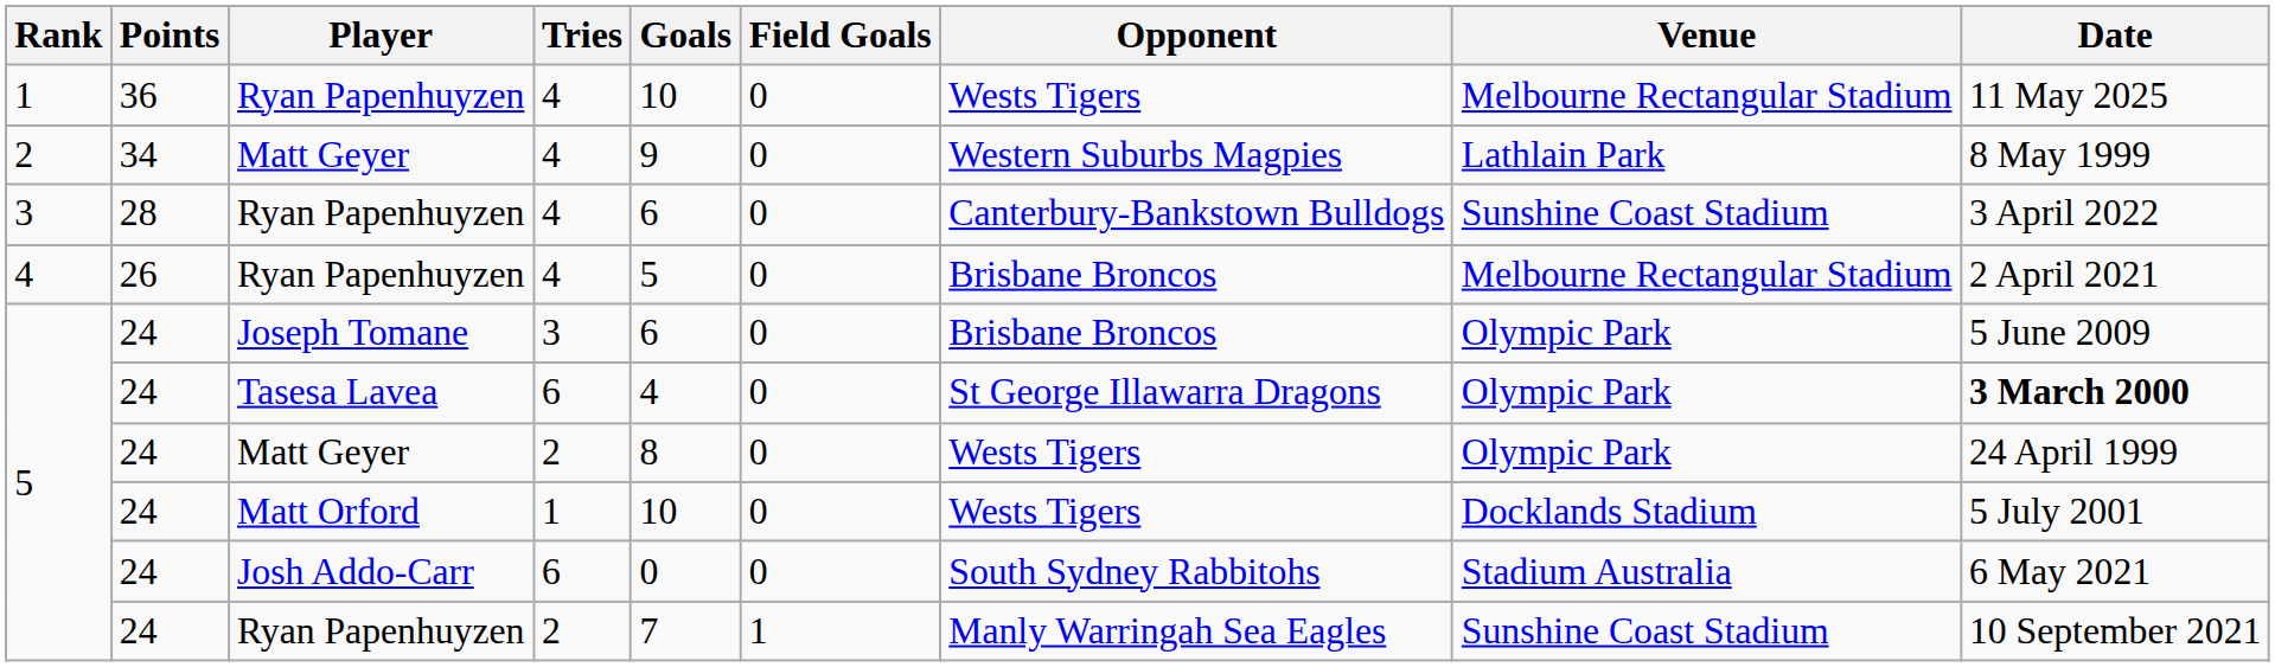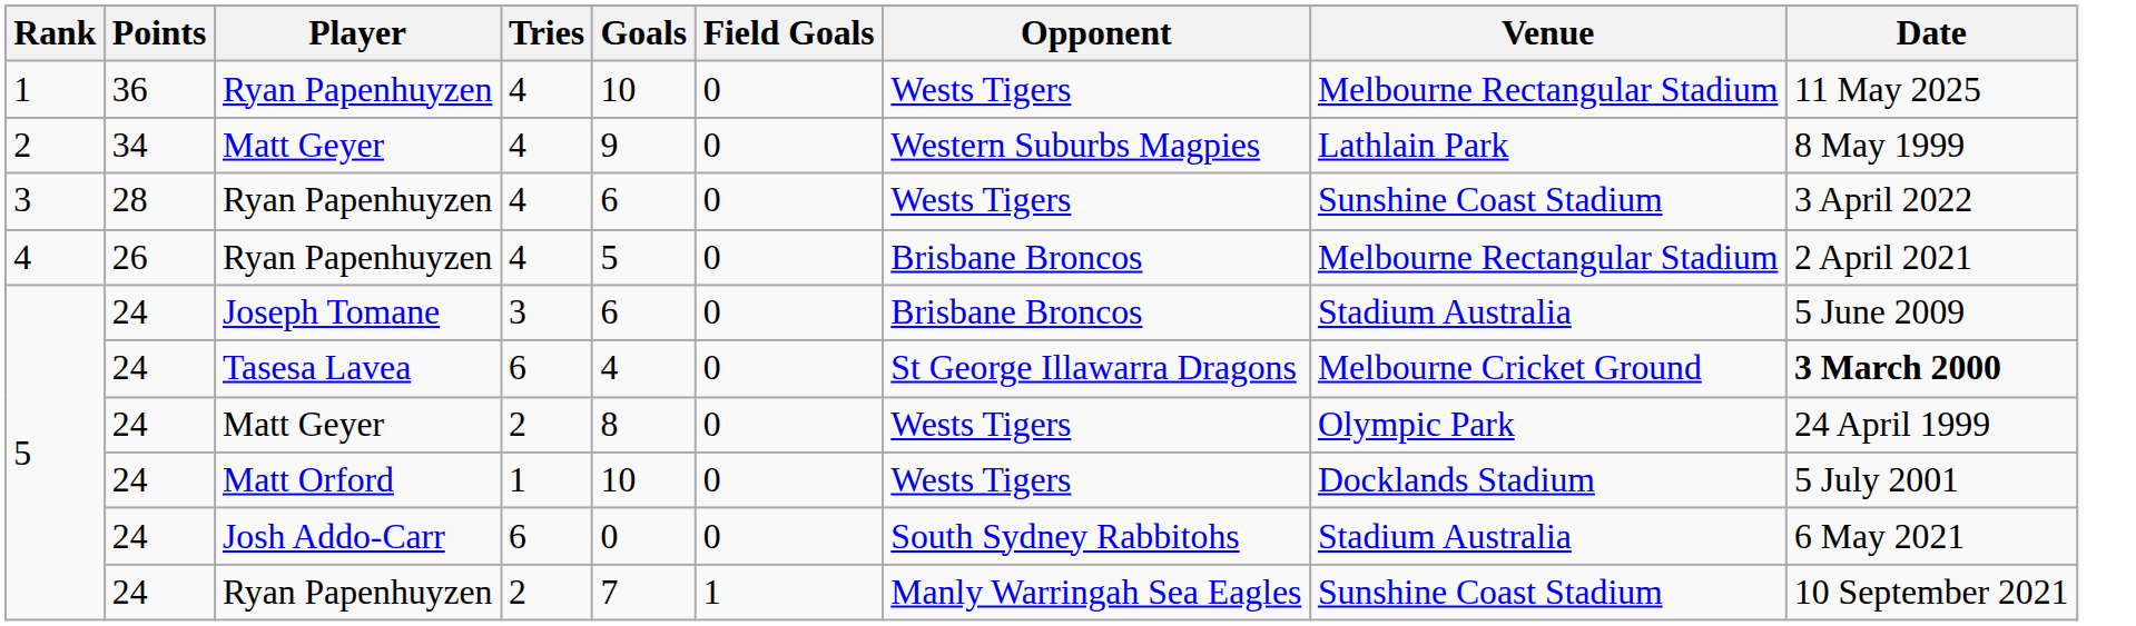 <table class="wikitable">
 <tr>
 <th>Rank</th>
 <th>Points</th>
 <th>Player</th>
 <th>Tries</th>
 <th>Goals</th>
 <th>Field Goals</th>
 <th>Opponent</th>
 <th>Venue</th>
 <th>Date</th>
 </tr>
 <tr>
 <td>1</td>
 <td>36</td>
 <td><a href='#'>Ryan Papenhuyzen</a></td>
 <td>4</td>
 <td>10</td>
 <td>0</td>
 <td><a href='#'>Wests Tigers</a></td>
 <td><a href='#'>Melbourne Rectangular Stadium</a></td>
 <td>11 May 2025</td>
 </tr>
 <tr>
 <td>2</td>
 <td>34</td>
 <td><a href='#'>Matt Geyer</a></td>
 <td>4</td>
 <td>9</td>
 <td>0</td>
 <td><a href='#'>Western Suburbs Magpies</a></td>
 <td><a href='#'>Lathlain Park</a></td>
 <td>8 May 1999</td>
 </tr>
 <tr>
 <td>3</td>
 <td>28</td>
 <td>Ryan Papenhuyzen</td>
 <td>4</td>
 <td>6</td>
 <td>0</td>
-<td><a href='#'>Canterbury-Bankstown Bulldogs</a></td>
+<td><a href='#'>Wests Tigers</a></td>
 <td><a href='#'>Sunshine Coast Stadium</a></td>
 <td>3 April 2022</td>
 </tr>
 <tr>
 <td>4</td>
 <td>26</td>
 <td>Ryan Papenhuyzen</td>
 <td>4</td>
 <td>5</td>
 <td>0</td>
 <td><a href='#'>Brisbane Broncos</a></td>
 <td><a href='#'>Melbourne Rectangular Stadium</a></td>
 <td>2 April 2021</td>
 </tr>
 <tr>
 <td rowspan= "6">5</td>
 <td>24</td>
 <td><a href='#'>Joseph Tomane</a></td>
 <td>3</td>
 <td>6</td>
 <td>0</td>
 <td><a href='#'>Brisbane Broncos</a></td>
-<td><a href='#'>Olympic Park</a></td>
+<td><a href='#'>Stadium Australia</a></td>
 <td>5 June 2009</td>
 </tr>
 <tr>
 <td>24</td>
 <td><a href='#'>Tasesa Lavea</a></td>
 <td>6</td>
 <td>4</td>
 <td>0</td>
 <td><a href='#'>St George Illawarra Dragons</a></td>
-<td><a href='#'>Olympic Park</a></td>
+<td><a href='#'>Melbourne Cricket Ground</a></td>
 <td><strong>3 March 2000</strong></td>
 </tr>
 <tr>
 <td>24</td>
 <td>Matt Geyer</td>
 <td>2</td>
 <td>8</td>
 <td>0</td>
 <td><a href='#'>Wests Tigers</a></td>
 <td><a href='#'>Olympic Park</a></td>
 <td>24 April 1999</td>
 </tr>
 <tr>
 <td>24</td>
 <td><a href='#'>Matt Orford</a></td>
 <td>1</td>
 <td>10</td>
 <td>0</td>
 <td><a href='#'>Wests Tigers</a></td>
 <td><a href='#'>Docklands Stadium</a></td>
 <td>5 July 2001</td>
 </tr>
 <tr>
 <td>24</td>
 <td><a href='#'>Josh Addo-Carr</a></td>
 <td>6</td>
 <td>0</td>
 <td>0</td>
 <td><a href='#'>South Sydney Rabbitohs</a></td>
 <td><a href='#'>Stadium Australia</a></td>
 <td>6 May 2021</td>
 </tr>
 <tr>
 <td>24</td>
 <td>Ryan Papenhuyzen</td>
 <td>2</td>
 <td>7</td>
 <td>1</td>
 <td><a href='#'>Manly Warringah Sea Eagles</a></td>
 <td><a href='#'>Sunshine Coast Stadium</a></td>
 <td>10 September 2021</td>
 </tr>
 </table>
